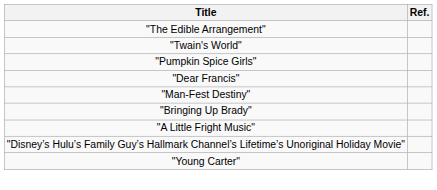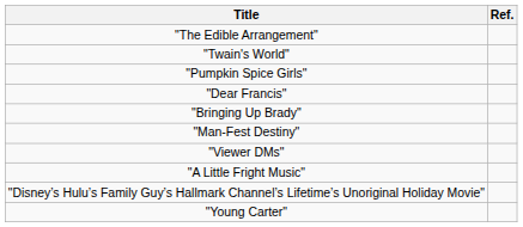 <table class="wikitable plainrowheaders" style="text-align:center">
 <tr>
 <th>Title</th>
 <th>Ref.</th>
 </tr>
 <tr>
 <td>"The Edible Arrangement"</td>
 <td></td>
 </tr>
 <tr>
 <td>"Twain's World"</td>
 <td></td>
 </tr>
 <tr>
 <td>"Pumpkin Spice Girls"</td>
 <td></td>
 </tr>
 <tr>
 <td>"Dear Francis"</td>
 <td></td>
 </tr>
 <tr>
+<td>"Bringing Up Brady"</td>
+<td></td>
+</tr>
+<tr>
 <td>"Man-Fest Destiny"</td>
 <td></td>
 </tr>
 <tr>
-<td>"Bringing Up Brady"</td>
+<td>"Viewer DMs"</td>
 <td></td>
 </tr>
 <tr>
 <td>"A Little Fright Music"</td>
 <td></td>
 </tr>
 <tr>
 <td>"Disney’s Hulu’s Family Guy’s Hallmark Channel’s Lifetime’s Unoriginal Holiday Movie"</td>
 <td></td>
 </tr>
 <tr>
 <td>"Young Carter"</td>
 <td></td>
 </tr>
 </table>
